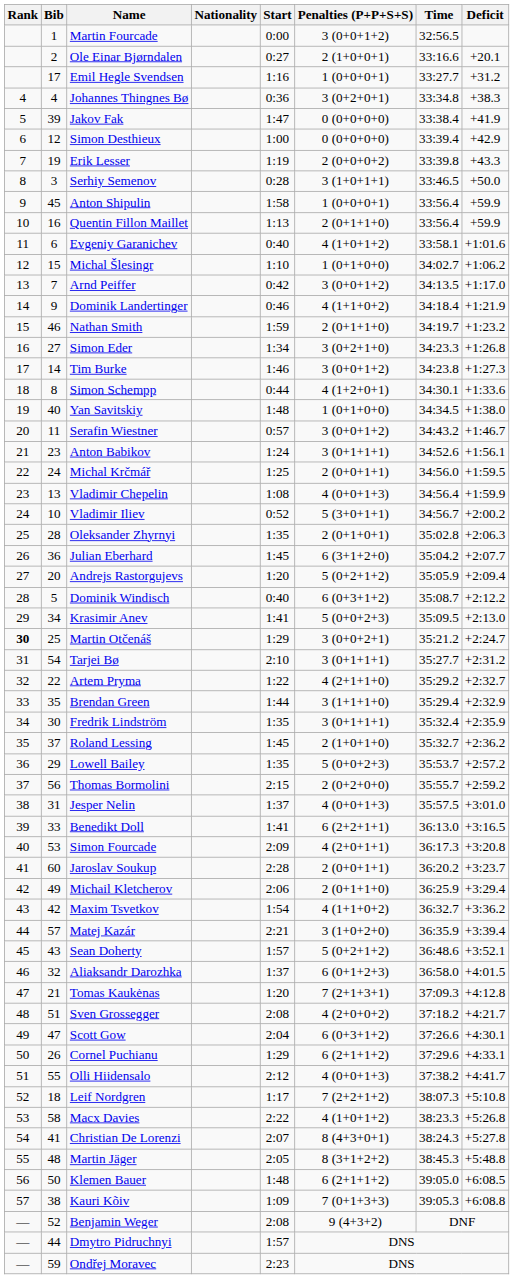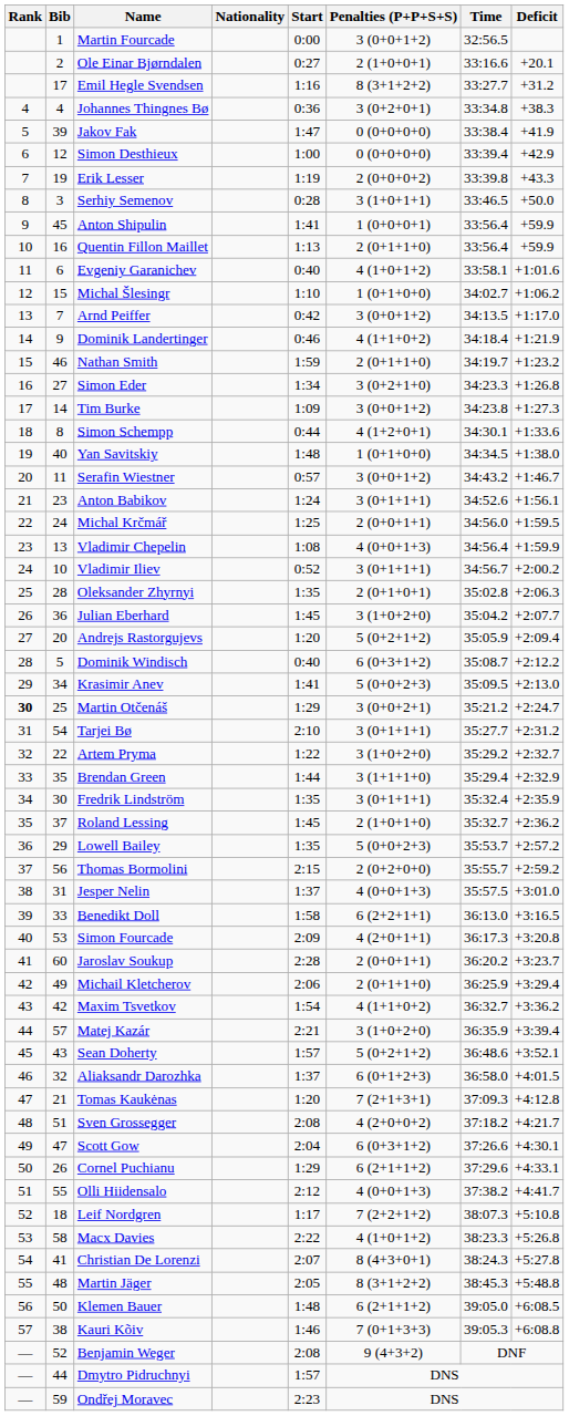 <table class="wikitable sortable" style="text-align:center">
 <tr>
 <th>Rank</th>
 <th>Bib</th>
 <th>Name</th>
 <th>Nationality</th>
 <th>Start</th>
 <th>Penalties (P+P+S+S)</th>
 <th>Time</th>
 <th>Deficit</th>
 </tr>
 <tr>
 <td></td>
 <td>1</td>
 <td align=left><a href='#'>Martin Fourcade</a></td>
 <td align=left></td>
 <td>0:00</td>
 <td>3 (0+0+1+2)</td>
 <td>32:56.5</td>
 <td></td>
 </tr>
 <tr>
 <td></td>
 <td>2</td>
 <td align=left><a href='#'>Ole Einar Bjørndalen</a></td>
 <td align=left></td>
 <td>0:27</td>
 <td>2 (1+0+0+1)</td>
 <td>33:16.6</td>
 <td>+20.1</td>
 </tr>
 <tr>
 <td></td>
 <td>17</td>
 <td align=left><a href='#'>Emil Hegle Svendsen</a></td>
 <td align=left></td>
 <td>1:16</td>
-<td>1 (0+0+0+1)</td>
+<td>8 (3+1+2+2)</td>
 <td>33:27.7</td>
 <td>+31.2</td>
 </tr>
 <tr>
 <td>4</td>
 <td>4</td>
 <td align=left><a href='#'>Johannes Thingnes Bø</a></td>
 <td align=left></td>
 <td>0:36</td>
 <td>3 (0+2+0+1)</td>
 <td>33:34.8</td>
 <td>+38.3</td>
 </tr>
 <tr>
 <td>5</td>
 <td>39</td>
 <td align=left><a href='#'>Jakov Fak</a></td>
 <td align=left></td>
 <td>1:47</td>
 <td>0 (0+0+0+0)</td>
 <td>33:38.4</td>
 <td>+41.9</td>
 </tr>
 <tr>
 <td>6</td>
 <td>12</td>
 <td align=left><a href='#'>Simon Desthieux</a></td>
 <td align=left></td>
 <td>1:00</td>
 <td>0 (0+0+0+0)</td>
 <td>33:39.4</td>
 <td>+42.9</td>
 </tr>
 <tr>
 <td>7</td>
 <td>19</td>
 <td align=left><a href='#'>Erik Lesser</a></td>
 <td align=left></td>
 <td>1:19</td>
 <td>2 (0+0+0+2)</td>
 <td>33:39.8</td>
 <td>+43.3</td>
 </tr>
 <tr>
 <td>8</td>
 <td>3</td>
 <td align=left><a href='#'>Serhiy Semenov</a></td>
 <td align=left></td>
 <td>0:28</td>
 <td>3 (1+0+1+1)</td>
 <td>33:46.5</td>
 <td>+50.0</td>
 </tr>
 <tr>
 <td>9</td>
 <td>45</td>
 <td align=left><a href='#'>Anton Shipulin</a></td>
 <td align=left></td>
-<td>1:58</td>
+<td>1:41</td>
 <td>1 (0+0+0+1)</td>
 <td>33:56.4</td>
 <td>+59.9</td>
 </tr>
 <tr>
 <td>10</td>
 <td>16</td>
 <td align=left><a href='#'>Quentin Fillon Maillet</a></td>
 <td align=left></td>
 <td>1:13</td>
 <td>2 (0+1+1+0)</td>
 <td>33:56.4</td>
 <td>+59.9</td>
 </tr>
 <tr>
 <td>11</td>
 <td>6</td>
 <td align=left><a href='#'>Evgeniy Garanichev</a></td>
 <td align=left></td>
 <td>0:40</td>
 <td>4 (1+0+1+2)</td>
 <td>33:58.1</td>
 <td>+1:01.6</td>
 </tr>
 <tr>
 <td>12</td>
 <td>15</td>
 <td align=left><a href='#'>Michal Šlesingr</a></td>
 <td align=left></td>
 <td>1:10</td>
 <td>1 (0+1+0+0)</td>
 <td>34:02.7</td>
 <td>+1:06.2</td>
 </tr>
 <tr>
 <td>13</td>
 <td>7</td>
 <td align=left><a href='#'>Arnd Peiffer</a></td>
 <td align=left></td>
 <td>0:42</td>
 <td>3 (0+0+1+2)</td>
 <td>34:13.5</td>
 <td>+1:17.0</td>
 </tr>
 <tr>
 <td>14</td>
 <td>9</td>
 <td align=left><a href='#'>Dominik Landertinger</a></td>
 <td align=left></td>
 <td>0:46</td>
 <td>4 (1+1+0+2)</td>
 <td>34:18.4</td>
 <td>+1:21.9</td>
 </tr>
 <tr>
 <td>15</td>
 <td>46</td>
 <td align=left><a href='#'>Nathan Smith</a></td>
 <td align=left></td>
 <td>1:59</td>
 <td>2 (0+1+1+0)</td>
 <td>34:19.7</td>
 <td>+1:23.2</td>
 </tr>
 <tr>
 <td>16</td>
 <td>27</td>
 <td align=left><a href='#'>Simon Eder</a></td>
 <td align=left></td>
 <td>1:34</td>
 <td>3 (0+2+1+0)</td>
 <td>34:23.3</td>
 <td>+1:26.8</td>
 </tr>
 <tr>
 <td>17</td>
 <td>14</td>
 <td align=left><a href='#'>Tim Burke</a></td>
 <td align=left></td>
-<td>1:46</td>
+<td>1:09</td>
 <td>3 (0+0+1+2)</td>
 <td>34:23.8</td>
 <td>+1:27.3</td>
 </tr>
 <tr>
 <td>18</td>
 <td>8</td>
 <td align=left><a href='#'>Simon Schempp</a></td>
 <td align=left></td>
 <td>0:44</td>
 <td>4 (1+2+0+1)</td>
 <td>34:30.1</td>
 <td>+1:33.6</td>
 </tr>
 <tr>
 <td>19</td>
 <td>40</td>
 <td align=left><a href='#'>Yan Savitskiy</a></td>
 <td align=left></td>
 <td>1:48</td>
 <td>1 (0+1+0+0)</td>
 <td>34:34.5</td>
 <td>+1:38.0</td>
 </tr>
 <tr>
 <td>20</td>
 <td>11</td>
 <td align=left><a href='#'>Serafin Wiestner</a></td>
 <td align=left></td>
 <td>0:57</td>
 <td>3 (0+0+1+2)</td>
 <td>34:43.2</td>
 <td>+1:46.7</td>
 </tr>
 <tr>
 <td>21</td>
 <td>23</td>
 <td align=left><a href='#'>Anton Babikov</a></td>
 <td align=left></td>
 <td>1:24</td>
 <td>3 (0+1+1+1)</td>
 <td>34:52.6</td>
 <td>+1:56.1</td>
 </tr>
 <tr>
 <td>22</td>
 <td>24</td>
 <td align=left><a href='#'>Michal Krčmář</a></td>
 <td align=left></td>
 <td>1:25</td>
 <td>2 (0+0+1+1)</td>
 <td>34:56.0</td>
 <td>+1:59.5</td>
 </tr>
 <tr>
 <td>23</td>
 <td>13</td>
 <td align=left><a href='#'>Vladimir Chepelin</a></td>
 <td align=left></td>
 <td>1:08</td>
 <td>4 (0+0+1+3)</td>
 <td>34:56.4</td>
 <td>+1:59.9</td>
 </tr>
 <tr>
 <td>24</td>
 <td>10</td>
 <td align=left><a href='#'>Vladimir Iliev</a></td>
 <td align=left></td>
 <td>0:52</td>
-<td>5 (3+0+1+1)</td>
+<td>3 (0+1+1+1)</td>
 <td>34:56.7</td>
 <td>+2:00.2</td>
 </tr>
 <tr>
 <td>25</td>
 <td>28</td>
 <td align=left><a href='#'>Oleksander Zhyrnyi</a></td>
 <td align=left></td>
 <td>1:35</td>
 <td>2 (0+1+0+1)</td>
 <td>35:02.8</td>
 <td>+2:06.3</td>
 </tr>
 <tr>
 <td>26</td>
 <td>36</td>
 <td align=left><a href='#'>Julian Eberhard</a></td>
 <td align=left></td>
 <td>1:45</td>
-<td>6 (3+1+2+0)</td>
+<td>3 (1+0+2+0)</td>
 <td>35:04.2</td>
 <td>+2:07.7</td>
 </tr>
 <tr>
 <td>27</td>
 <td>20</td>
 <td align=left><a href='#'>Andrejs Rastorgujevs</a></td>
 <td align=left></td>
 <td>1:20</td>
 <td>5 (0+2+1+2)</td>
 <td>35:05.9</td>
 <td>+2:09.4</td>
 </tr>
 <tr>
 <td>28</td>
 <td>5</td>
 <td align=left><a href='#'>Dominik Windisch</a></td>
 <td align=left></td>
 <td>0:40</td>
 <td>6 (0+3+1+2)</td>
 <td>35:08.7</td>
 <td>+2:12.2</td>
 </tr>
 <tr>
 <td>29</td>
 <td>34</td>
 <td align=left><a href='#'>Krasimir Anev</a></td>
 <td align=left></td>
 <td>1:41</td>
 <td>5 (0+0+2+3)</td>
 <td>35:09.5</td>
 <td>+2:13.0</td>
 </tr>
 <tr>
 <td><strong>30</strong></td>
 <td>25</td>
 <td align=left><a href='#'>Martin Otčenáš</a></td>
 <td align=left></td>
 <td>1:29</td>
 <td>3 (0+0+2+1)</td>
 <td>35:21.2</td>
 <td>+2:24.7</td>
 </tr>
 <tr>
 <td>31</td>
 <td>54</td>
 <td align=left><a href='#'>Tarjei Bø</a></td>
 <td align=left></td>
 <td>2:10</td>
 <td>3 (0+1+1+1)</td>
 <td>35:27.7</td>
 <td>+2:31.2</td>
 </tr>
 <tr>
 <td>32</td>
 <td>22</td>
 <td align=left><a href='#'>Artem Pryma</a></td>
 <td align=left></td>
 <td>1:22</td>
-<td>4 (2+1+1+0)</td>
+<td>3 (1+0+2+0)</td>
 <td>35:29.2</td>
 <td>+2:32.7</td>
 </tr>
 <tr>
 <td>33</td>
 <td>35</td>
 <td align=left><a href='#'>Brendan Green</a></td>
 <td align=left></td>
 <td>1:44</td>
 <td>3 (1+1+1+0)</td>
 <td>35:29.4</td>
 <td>+2:32.9</td>
 </tr>
 <tr>
 <td>34</td>
 <td>30</td>
 <td align=left><a href='#'>Fredrik Lindström</a></td>
 <td align=left></td>
 <td>1:35</td>
 <td>3 (0+1+1+1)</td>
 <td>35:32.4</td>
 <td>+2:35.9</td>
 </tr>
 <tr>
 <td>35</td>
 <td>37</td>
 <td align=left><a href='#'>Roland Lessing</a></td>
 <td align=left></td>
 <td>1:45</td>
 <td>2 (1+0+1+0)</td>
 <td>35:32.7</td>
 <td>+2:36.2</td>
 </tr>
 <tr>
 <td>36</td>
 <td>29</td>
 <td align=left><a href='#'>Lowell Bailey</a></td>
 <td align=left></td>
 <td>1:35</td>
 <td>5 (0+0+2+3)</td>
 <td>35:53.7</td>
 <td>+2:57.2</td>
 </tr>
 <tr>
 <td>37</td>
 <td>56</td>
 <td align=left><a href='#'>Thomas Bormolini</a></td>
 <td align=left></td>
 <td>2:15</td>
 <td>2 (0+2+0+0)</td>
 <td>35:55.7</td>
 <td>+2:59.2</td>
 </tr>
 <tr>
 <td>38</td>
 <td>31</td>
 <td align=left><a href='#'>Jesper Nelin</a></td>
 <td align=left></td>
 <td>1:37</td>
 <td>4 (0+0+1+3)</td>
 <td>35:57.5</td>
 <td>+3:01.0</td>
 </tr>
 <tr>
 <td>39</td>
 <td>33</td>
 <td align=left><a href='#'>Benedikt Doll</a></td>
 <td align=left></td>
-<td>1:41</td>
+<td>1:58</td>
 <td>6 (2+2+1+1)</td>
 <td>36:13.0</td>
 <td>+3:16.5</td>
 </tr>
 <tr>
 <td>40</td>
 <td>53</td>
 <td align=left><a href='#'>Simon Fourcade</a></td>
 <td align=left></td>
 <td>2:09</td>
 <td>4 (2+0+1+1)</td>
 <td>36:17.3</td>
 <td>+3:20.8</td>
 </tr>
 <tr>
 <td>41</td>
 <td>60</td>
 <td align=left><a href='#'>Jaroslav Soukup</a></td>
 <td align=left></td>
 <td>2:28</td>
 <td>2 (0+0+1+1)</td>
 <td>36:20.2</td>
 <td>+3:23.7</td>
 </tr>
 <tr>
 <td>42</td>
 <td>49</td>
 <td align=left><a href='#'>Michail Kletcherov</a></td>
 <td align=left></td>
 <td>2:06</td>
 <td>2 (0+1+1+0)</td>
 <td>36:25.9</td>
 <td>+3:29.4</td>
 </tr>
 <tr>
 <td>43</td>
 <td>42</td>
 <td align=left><a href='#'>Maxim Tsvetkov</a></td>
 <td align=left></td>
 <td>1:54</td>
 <td>4 (1+1+0+2)</td>
 <td>36:32.7</td>
 <td>+3:36.2</td>
 </tr>
 <tr>
 <td>44</td>
 <td>57</td>
 <td align=left><a href='#'>Matej Kazár</a></td>
 <td align=left></td>
 <td>2:21</td>
 <td>3 (1+0+2+0)</td>
 <td>36:35.9</td>
 <td>+3:39.4</td>
 </tr>
 <tr>
 <td>45</td>
 <td>43</td>
 <td align=left><a href='#'>Sean Doherty</a></td>
 <td align=left></td>
 <td>1:57</td>
 <td>5 (0+2+1+2)</td>
 <td>36:48.6</td>
 <td>+3:52.1</td>
 </tr>
 <tr>
 <td>46</td>
 <td>32</td>
 <td align=left><a href='#'>Aliaksandr Darozhka</a></td>
 <td align=left></td>
 <td>1:37</td>
 <td>6 (0+1+2+3)</td>
 <td>36:58.0</td>
 <td>+4:01.5</td>
 </tr>
 <tr>
 <td>47</td>
 <td>21</td>
 <td align=left><a href='#'>Tomas Kaukėnas</a></td>
 <td align=left></td>
 <td>1:20</td>
 <td>7 (2+1+3+1)</td>
 <td>37:09.3</td>
 <td>+4:12.8</td>
 </tr>
 <tr>
 <td>48</td>
 <td>51</td>
 <td align=left><a href='#'>Sven Grossegger</a></td>
 <td align=left></td>
 <td>2:08</td>
 <td>4 (2+0+0+2)</td>
 <td>37:18.2</td>
 <td>+4:21.7</td>
 </tr>
 <tr>
 <td>49</td>
 <td>47</td>
 <td align=left><a href='#'>Scott Gow</a></td>
 <td align=left></td>
 <td>2:04</td>
 <td>6 (0+3+1+2)</td>
 <td>37:26.6</td>
 <td>+4:30.1</td>
 </tr>
 <tr>
 <td>50</td>
 <td>26</td>
 <td align=left><a href='#'>Cornel Puchianu</a></td>
 <td align=left></td>
 <td>1:29</td>
 <td>6 (2+1+1+2)</td>
 <td>37:29.6</td>
 <td>+4:33.1</td>
 </tr>
 <tr>
 <td>51</td>
 <td>55</td>
 <td align=left><a href='#'>Olli Hiidensalo</a></td>
 <td align=left></td>
 <td>2:12</td>
 <td>4 (0+0+1+3)</td>
 <td>37:38.2</td>
 <td>+4:41.7</td>
 </tr>
 <tr>
 <td>52</td>
 <td>18</td>
 <td align=left><a href='#'>Leif Nordgren</a></td>
 <td align=left></td>
 <td>1:17</td>
 <td>7 (2+2+1+2)</td>
 <td>38:07.3</td>
 <td>+5:10.8</td>
 </tr>
 <tr>
 <td>53</td>
 <td>58</td>
 <td align=left><a href='#'>Macx Davies</a></td>
 <td align=left></td>
 <td>2:22</td>
 <td>4 (1+0+1+2)</td>
 <td>38:23.3</td>
 <td>+5:26.8</td>
 </tr>
 <tr>
 <td>54</td>
 <td>41</td>
 <td align=left><a href='#'>Christian De Lorenzi</a></td>
 <td align=left></td>
 <td>2:07</td>
 <td>8 (4+3+0+1)</td>
 <td>38:24.3</td>
 <td>+5:27.8</td>
 </tr>
 <tr>
 <td>55</td>
 <td>48</td>
 <td align=left><a href='#'>Martin Jäger</a></td>
 <td align=left></td>
 <td>2:05</td>
 <td>8 (3+1+2+2)</td>
 <td>38:45.3</td>
 <td>+5:48.8</td>
 </tr>
 <tr>
 <td>56</td>
 <td>50</td>
 <td align=left><a href='#'>Klemen Bauer</a></td>
 <td align=left></td>
 <td>1:48</td>
 <td>6 (2+1+1+2)</td>
 <td>39:05.0</td>
 <td>+6:08.5</td>
 </tr>
 <tr>
 <td>57</td>
 <td>38</td>
 <td align=left><a href='#'>Kauri Kõiv</a></td>
 <td align=left></td>
-<td>1:09</td>
+<td>1:46</td>
 <td>7 (0+1+3+3)</td>
 <td>39:05.3</td>
 <td>+6:08.8</td>
 </tr>
 <tr>
 <td>—</td>
 <td>52</td>
 <td align=left><a href='#'>Benjamin Weger</a></td>
 <td align=left></td>
 <td>2:08</td>
 <td>9 (4+3+2)</td>
 <td colspan=2>DNF</td>
 </tr>
 <tr>
 <td>—</td>
 <td>44</td>
 <td align=left><a href='#'>Dmytro Pidruchnyi</a></td>
 <td align=left></td>
 <td>1:57</td>
 <td colspan=3>DNS</td>
 </tr>
 <tr>
 <td>—</td>
 <td>59</td>
 <td align=left><a href='#'>Ondřej Moravec</a></td>
 <td align=left></td>
 <td>2:23</td>
 <td colspan=3>DNS</td>
 </tr>
 </table>
